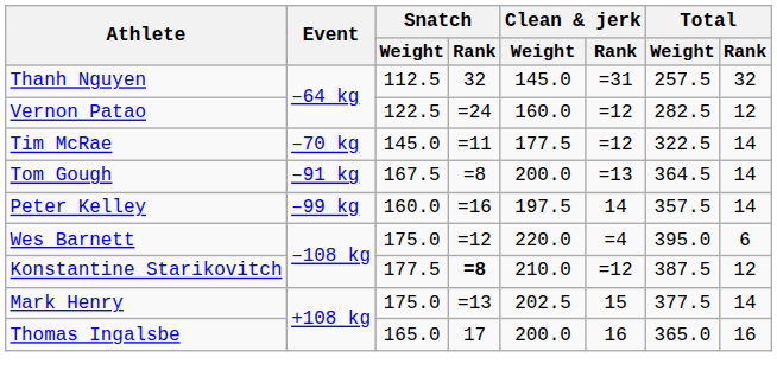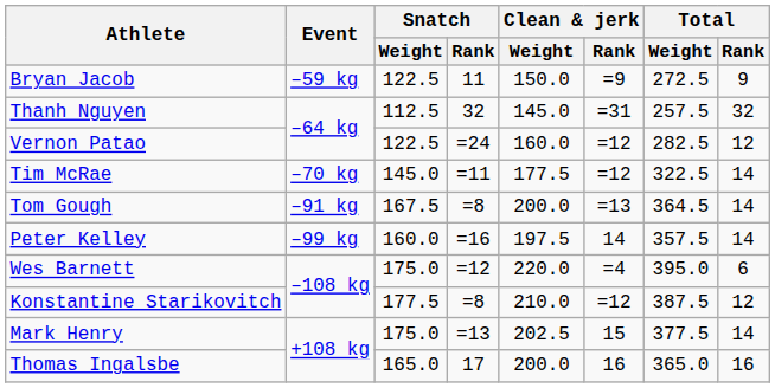 <table class=wikitable style=font-size:90%;text-align:center>
 <tr>
 <th rowspan=2>Athlete</th>
 <th rowspan=2>Event</th>
 <th colspan=2>Snatch</th>
 <th colspan=2>Clean & jerk</th>
 <th colspan=2>Total</th>
 </tr>
 <tr style=font-size:95%>
 <th>Weight</th>
 <th>Rank</th>
 <th>Weight</th>
 <th>Rank</th>
 <th>Weight</th>
 <th>Rank</th>
+</tr>
+<tr>
+<td align=left><a href='#'>Bryan Jacob</a></td>
+<td align=left><a href='#'>–59 kg</a></td>
+<td>122.5</td>
+<td>11</td>
+<td>150.0</td>
+<td>=9</td>
+<td>272.5</td>
+<td>9</td>
 </tr>
 <tr>
 <td align=left><a href='#'>Thanh Nguyen</a></td>
 <td align=left rowspan=2><a href='#'>–64 kg</a></td>
 <td>112.5</td>
 <td>32</td>
 <td>145.0</td>
 <td>=31</td>
 <td>257.5</td>
 <td>32</td>
 </tr>
 <tr>
 <td align=left><a href='#'>Vernon Patao</a></td>
 <td>122.5</td>
 <td>=24</td>
 <td>160.0</td>
 <td>=12</td>
 <td>282.5</td>
 <td>12</td>
 </tr>
 <tr>
 <td align=left><a href='#'>Tim McRae</a></td>
 <td align=left><a href='#'>–70 kg</a></td>
 <td>145.0</td>
 <td>=11</td>
 <td>177.5</td>
 <td>=12</td>
 <td>322.5</td>
 <td>14</td>
 </tr>
 <tr>
 <td align=left><a href='#'>Tom Gough</a></td>
 <td align=left><a href='#'>–91 kg</a></td>
 <td>167.5</td>
 <td>=8</td>
 <td>200.0</td>
 <td>=13</td>
 <td>364.5</td>
 <td>14</td>
 </tr>
 <tr>
 <td align=left><a href='#'>Peter Kelley</a></td>
 <td align=left><a href='#'>–99 kg</a></td>
 <td>160.0</td>
 <td>=16</td>
 <td>197.5</td>
 <td>14</td>
 <td>357.5</td>
 <td>14</td>
 </tr>
 <tr>
 <td align=left><a href='#'>Wes Barnett</a></td>
 <td align=left rowspan=2><a href='#'>–108 kg</a></td>
 <td>175.0</td>
 <td>=12</td>
 <td>220.0</td>
 <td>=4</td>
 <td>395.0</td>
 <td>6</td>
 </tr>
 <tr>
 <td align=left><a href='#'>Konstantine Starikovitch</a></td>
 <td>177.5</td>
-<td><strong>=8</strong></td>
+<td>=8</td>
 <td>210.0</td>
 <td>=12</td>
 <td>387.5</td>
 <td>12</td>
 </tr>
 <tr>
 <td align=left><a href='#'>Mark Henry</a></td>
 <td align=left rowspan=2><a href='#'>+108 kg</a></td>
 <td>175.0</td>
 <td>=13</td>
 <td>202.5</td>
 <td>15</td>
 <td>377.5</td>
 <td>14</td>
 </tr>
 <tr>
 <td align=left><a href='#'>Thomas Ingalsbe</a></td>
 <td>165.0</td>
 <td>17</td>
 <td>200.0</td>
 <td>16</td>
 <td>365.0</td>
 <td>16</td>
 </tr>
 </table>
